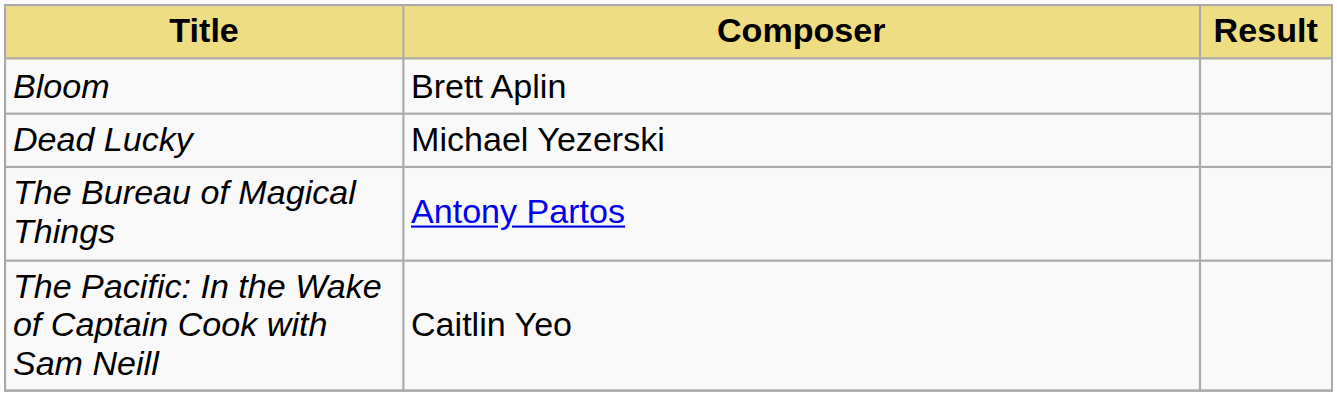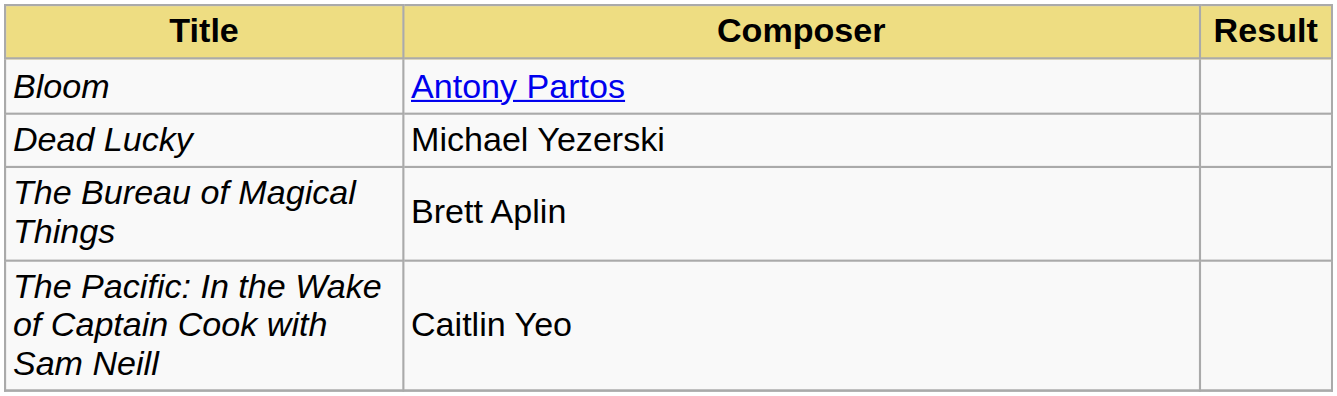 <table class="wikitable" width=100%>
 <tr>
 <th style="width:30%;background:#EEDD82;">Title</th>
 <th style="width:60%;background:#EEDD82;">Composer</th>
 <th style="width:10%;background:#EEDD82;">Result<br></th>
 </tr>
 <tr>
 <td><em>Bloom</em></td>
-<td>Brett Aplin</td>
+<td><a href='#'>Antony Partos</a></td>
 <td></td>
 </tr>
 <tr>
 <td><em>Dead Lucky</em></td>
 <td>Michael Yezerski</td>
 <td></td>
 </tr>
 <tr>
 <td><em>The Bureau of Magical Things</em></td>
-<td><a href='#'>Antony Partos</a></td>
+<td>Brett Aplin</td>
 <td></td>
 </tr>
 <tr>
 <td><em>The Pacific: In the Wake of Captain Cook with Sam Neill</em></td>
 <td>Caitlin Yeo</td>
 <td></td>
 </tr>
 <tr>
 </tr>
 </table>
